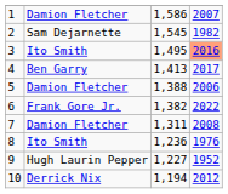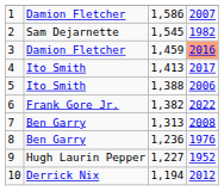 <table class="wikitable">
 <tr>
 </tr>
 <tr>
 <td>1</td>
 <td><a href='#'>Damion Fletcher</a></td>
 <td>1,586</td>
 <td><a href='#'>2007</a></td>
 </tr>
 <tr>
 <td>2</td>
 <td>Sam Dejarnette</td>
 <td>1,545</td>
 <td><a href='#'>1982</a></td>
 </tr>
 <tr>
 <td>3</td>
-<td><a href='#'>Ito Smith</a></td>
-<td>1,495</td>
+<td><a href='#'>Damion Fletcher</a></td>
+<td>1,459</td>
 <td style="background: lightsalmon;"><a href='#'>2016</a></td>
 </tr>
 <tr>
 <td>4</td>
-<td><a href='#'>Ben Garry</a></td>
+<td><a href='#'>Ito Smith</a></td>
 <td>1,413</td>
 <td><a href='#'>2017</a></td>
 </tr>
 <tr>
 <td>5</td>
-<td><a href='#'>Damion Fletcher</a></td>
+<td><a href='#'>Ito Smith</a></td>
 <td>1,388</td>
 <td><a href='#'>2006</a></td>
 </tr>
 <tr>
 <td>6</td>
 <td><a href='#'>Frank Gore Jr.</a></td>
 <td>1,382</td>
 <td><a href='#'>2022</a></td>
 </tr>
 <tr>
 <td>7</td>
-<td><a href='#'>Damion Fletcher</a></td>
-<td>1,311</td>
+<td><a href='#'>Ben Garry</a></td>
+<td>1,313</td>
 <td><a href='#'>2008</a></td>
 </tr>
 <tr>
 <td>8</td>
-<td><a href='#'>Ito Smith</a></td>
+<td><a href='#'>Ben Garry</a></td>
 <td>1,236</td>
 <td><a href='#'>1976</a></td>
 </tr>
 <tr>
 <td>9</td>
 <td>Hugh Laurin Pepper</td>
 <td>1,227</td>
 <td><a href='#'>1952</a></td>
 </tr>
 <tr>
 <td>10</td>
 <td><a href='#'>Derrick Nix</a></td>
 <td>1,194</td>
 <td><a href='#'>2012</a></td>
 </tr>
 </table>
